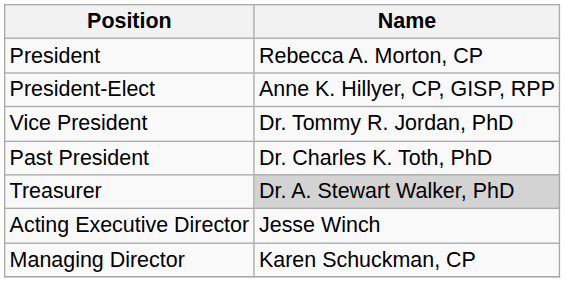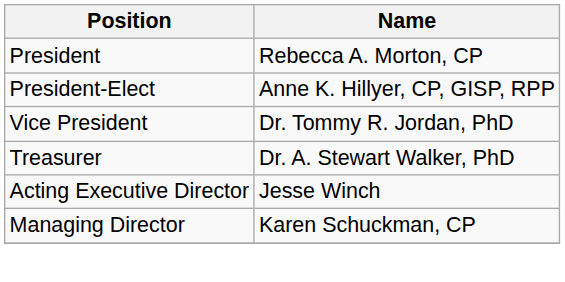 <table class="wikitable">
 <tr>
 <th>Position</th>
 <th>Name</th>
 </tr>
 <tr>
 <td>President</td>
 <td>Rebecca A. Morton, CP</td>
 </tr>
 <tr>
 <td>President-Elect</td>
 <td>Anne K. Hillyer, CP, GISP, RPP</td>
 </tr>
 <tr>
 <td>Vice President</td>
 <td>Dr. Tommy R. Jordan, PhD</td>
 </tr>
 <tr>
-<td>Past President</td>
-<td>Dr. Charles K. Toth, PhD</td>
-</tr>
-<tr>
 <td>Treasurer</td>
-<td style="background: lightgrey;">Dr. A. Stewart Walker, PhD</td>
+<td>Dr. A. Stewart Walker, PhD</td>
 </tr>
 <tr>
 <td>Acting Executive Director</td>
 <td>Jesse Winch</td>
 </tr>
 <tr>
 <td>Managing Director</td>
 <td>Karen Schuckman, CP</td>
 </tr>
 <tr>
 </tr>
 </table>
